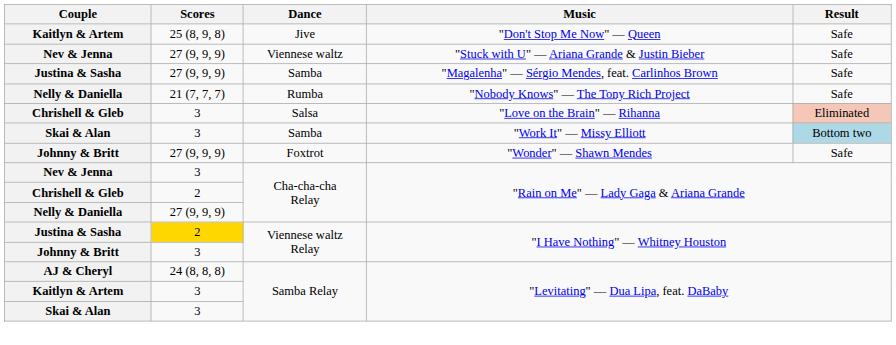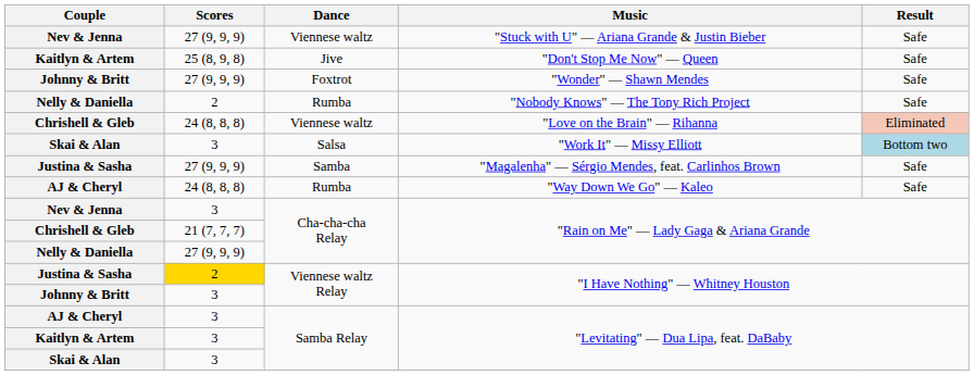 <table class="wikitable sortable" style="text-align:center; width: 90%">
 <tr>
 <th scope="col">Couple</th>
 <th scope="col">Scores</th>
 <th scope="col" class="unsortable">Dance</th>
 <th scope="col" class="unsortable">Music</th>
 <th scope="col" class="unsortable">Result</th>
 </tr>
 <tr>
+<th scope="row">Nev & Jenna</th>
+<td>27 (9, 9, 9)</td>
+<td>Viennese waltz</td>
+<td>"<a href='#'>Stuck with U</a>" — <a href='#'>Ariana Grande</a> & <a href='#'>Justin Bieber</a></td>
+<td>Safe</td>
+</tr>
+<tr>
 <th scope="row">Kaitlyn & Artem</th>
 <td>25 (8, 9, 8)</td>
 <td>Jive</td>
 <td>"<a href='#'>Don't Stop Me Now</a>" — <a href='#'>Queen</a></td>
 <td>Safe</td>
 </tr>
 <tr>
-<th scope="row">Nev & Jenna</th>
+<th scope="row">Johnny & Britt</th>
 <td>27 (9, 9, 9)</td>
+<td>Foxtrot</td>
+<td>"<a href='#'>Wonder</a>" — <a href='#'>Shawn Mendes</a></td>
+<td>Safe</td>
+</tr>
+<tr>
+<th scope="row">Nelly & Daniella</th>
+<td>2</td>
+<td>Rumba</td>
+<td>"<a href='#'>Nobody Knows</a>" — <a href='#'>The Tony Rich Project</a></td>
+<td>Safe</td>
+</tr>
+<tr>
+<th scope="row">Chrishell & Gleb</th>
+<td>24 (8, 8, 8)</td>
 <td>Viennese waltz</td>
-<td>"<a href='#'>Stuck with U</a>" — <a href='#'>Ariana Grande</a> & <a href='#'>Justin Bieber</a></td>
-<td>Safe</td>
+<td>"<a href='#'>Love on the Brain</a>" — <a href='#'>Rihanna</a></td>
+<td bgcolor=f4c7b8>Eliminated</td>
+</tr>
+<tr>
+<th scope="row">Skai & Alan</th>
+<td>3</td>
+<td>Salsa</td>
+<td>"<a href='#'>Work It</a>" — <a href='#'>Missy Elliott</a></td>
+<td bgcolor=lightblue>Bottom two</td>
 </tr>
 <tr>
 <th scope="row">Justina & Sasha</th>
 <td>27 (9, 9, 9)</td>
 <td>Samba</td>
 <td>"<a href='#'>Magalenha</a>" — <a href='#'>Sérgio Mendes</a>, feat. <a href='#'>Carlinhos Brown</a></td>
 <td>Safe</td>
 </tr>
 <tr>
-<th scope="row">Nelly & Daniella</th>
-<td>21 (7, 7, 7)</td>
+<th scope="row">AJ & Cheryl</th>
+<td>24 (8, 8, 8)</td>
 <td>Rumba</td>
-<td>"<a href='#'>Nobody Knows</a>" — <a href='#'>The Tony Rich Project</a></td>
-<td>Safe</td>
-</tr>
-<tr>
-<th scope="row">Chrishell & Gleb</th>
-<td>3</td>
-<td>Salsa</td>
-<td>"<a href='#'>Love on the Brain</a>" — <a href='#'>Rihanna</a></td>
-<td bgcolor=f4c7b8>Eliminated</td>
-</tr>
-<tr>
-<th scope="row">Skai & Alan</th>
-<td>3</td>
-<td>Samba</td>
-<td>"<a href='#'>Work It</a>" — <a href='#'>Missy Elliott</a></td>
-<td bgcolor=lightblue>Bottom two</td>
-</tr>
-<tr>
-<th scope="row">Johnny & Britt</th>
-<td>27 (9, 9, 9)</td>
-<td>Foxtrot</td>
-<td>"<a href='#'>Wonder</a>" — <a href='#'>Shawn Mendes</a></td>
+<td>"<a href='#'>Way Down We Go</a>" — <a href='#'>Kaleo</a></td>
 <td>Safe</td>
 </tr>
 <tr>
 <th scope="row">Nev & Jenna</th>
 <td>3</td>
 <td rowspan="3">Cha-cha-cha<br>Relay</td>
 <td colspan="2" rowspan="3">"<a href='#'>Rain on Me</a>" — <a href='#'>Lady Gaga</a> & <a href='#'>Ariana Grande</a></td>
 </tr>
 <tr>
 <th scope="row">Chrishell & Gleb</th>
-<td>2</td>
+<td>21 (7, 7, 7)</td>
 </tr>
 <tr>
 <th scope="row">Nelly & Daniella</th>
 <td>27 (9, 9, 9)</td>
 </tr>
 <tr>
 <th scope="row">Justina & Sasha</th>
 <td style="background: gold;">2</td>
 <td rowspan="2">Viennese waltz<br>Relay</td>
 <td colspan="2" rowspan="2">"<a href='#'>I Have Nothing</a>" — <a href='#'>Whitney Houston</a></td>
 </tr>
 <tr>
 <th scope="row">Johnny & Britt</th>
 <td>3</td>
 </tr>
 <tr>
 <th scope="row">AJ & Cheryl</th>
-<td>24 (8, 8, 8)</td>
+<td>3</td>
 <td rowspan="3">Samba Relay</td>
 <td colspan="2" rowspan="3">"<a href='#'>Levitating</a>" — <a href='#'>Dua Lipa</a>, feat. <a href='#'>DaBaby</a></td>
 </tr>
 <tr>
 <th scope="row">Kaitlyn & Artem</th>
 <td>3</td>
 </tr>
 <tr>
 <th scope="row">Skai & Alan</th>
 <td>3</td>
 </tr>
 </table>
